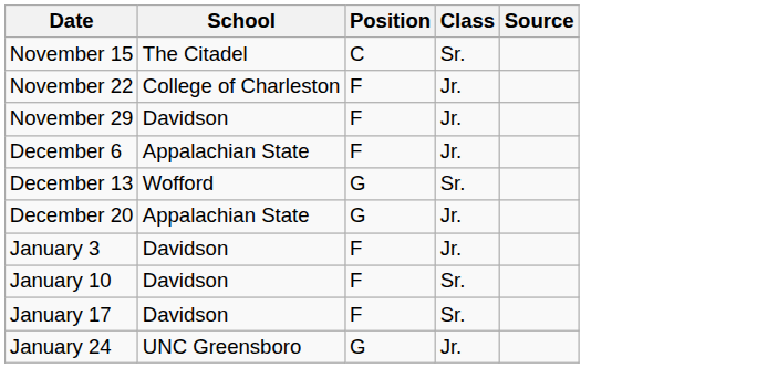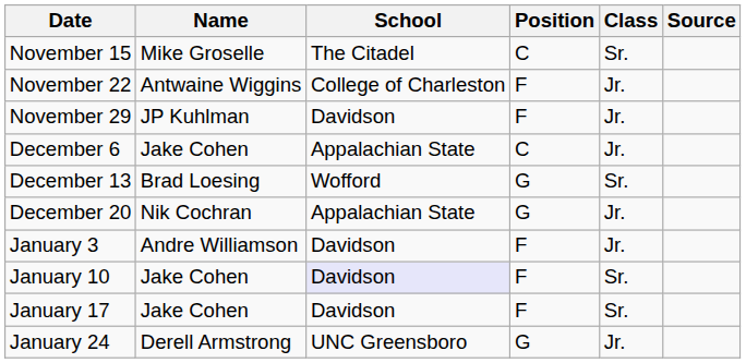 <table class=wikitable>
 <tr>
 <th>Date</th>
+<th>Name</th>
 <th>School</th>
 <th>Position</th>
 <th>Class</th>
 <th>Source</th>
 </tr>
 <tr>
 <td>November 15</td>
+<td>Mike Groselle</td>
 <td>The Citadel</td>
 <td>C</td>
 <td>Sr.</td>
 <td></td>
 </tr>
 <tr>
 <td>November 22</td>
+<td>Antwaine Wiggins</td>
 <td>College of Charleston</td>
 <td>F</td>
 <td>Jr.</td>
 <td></td>
 </tr>
 <tr>
 <td>November 29</td>
+<td>JP Kuhlman</td>
 <td>Davidson</td>
 <td>F</td>
 <td>Jr.</td>
 <td></td>
 </tr>
 <tr>
 <td>December 6</td>
+<td>Jake Cohen</td>
 <td>Appalachian State</td>
-<td>F</td>
+<td>C</td>
 <td>Jr.</td>
 <td></td>
 </tr>
 <tr>
 <td>December 13</td>
+<td>Brad Loesing</td>
 <td>Wofford</td>
 <td>G</td>
 <td>Sr.</td>
 <td></td>
 </tr>
 <tr>
 <td>December 20</td>
+<td>Nik Cochran</td>
 <td>Appalachian State</td>
 <td>G</td>
 <td>Jr.</td>
 <td></td>
 </tr>
 <tr>
 <td>January 3</td>
+<td>Andre Williamson</td>
 <td>Davidson</td>
 <td>F</td>
 <td>Jr.</td>
 <td></td>
 </tr>
 <tr>
 <td>January 10</td>
-<td>Davidson</td>
+<td>Jake Cohen</td>
+<td style="background: lavender;">Davidson</td>
 <td>F</td>
 <td>Sr.</td>
 <td></td>
 </tr>
 <tr>
 <td>January 17</td>
+<td>Jake Cohen</td>
 <td>Davidson</td>
 <td>F</td>
 <td>Sr.</td>
 <td></td>
 </tr>
 <tr>
 <td>January 24</td>
+<td>Derell Armstrong</td>
 <td>UNC Greensboro</td>
 <td>G</td>
 <td>Jr.</td>
 <td></td>
 </tr>
 </table>
